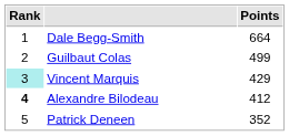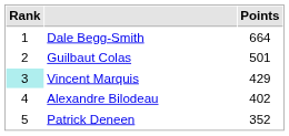 <table cellspacing="1" cellpadding="3" style="border:1px solid #AAAAAA;font-size:86%">
 <tr bgcolor="#E4E4E4">
 <th style="border-bottom:1px solid #AAAAAA" width=10>Rank</th>
 <th style="border-bottom:1px solid #AAAAAA" width=200></th>
 <th style="border-bottom:1px solid #AAAAAA" width=20>Points</th>
 </tr>
 <tr>
 <td align="center">1</td>
 <td> <a href='#'>Dale Begg-Smith</a></td>
 <td align=center>664</td>
 </tr>
 <tr>
 <td align="center">2</td>
 <td> <a href='#'>Guilbaut Colas</a></td>
-<td align=center>499</td>
+<td align=center>501</td>
 </tr>
 <tr>
 <td align="center" style="background: paleturquoise;">3</td>
 <td> <a href='#'>Vincent Marquis</a></td>
 <td align=center>429</td>
 </tr>
 <tr>
-<td align="center"><strong>4</strong></td>
+<td align="center">4</td>
 <td> <a href='#'>Alexandre Bilodeau</a></td>
-<td align=center>412</td>
+<td align=center>402</td>
 </tr>
 <tr>
 <td align="center">5</td>
 <td> <a href='#'>Patrick Deneen</a></td>
 <td align=center>352</td>
 </tr>
 </table>
